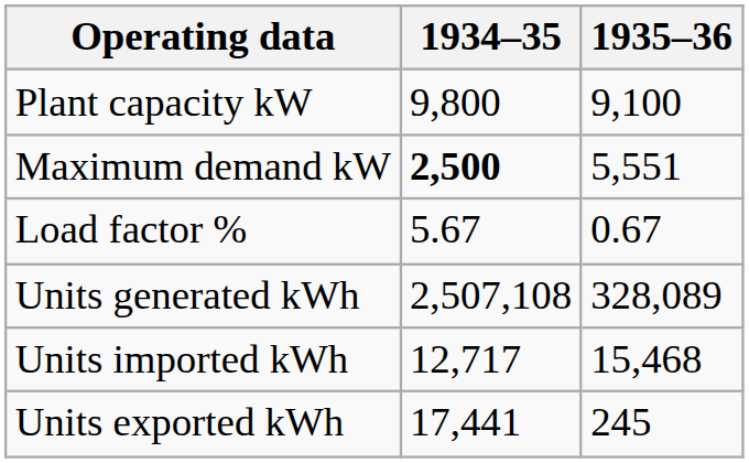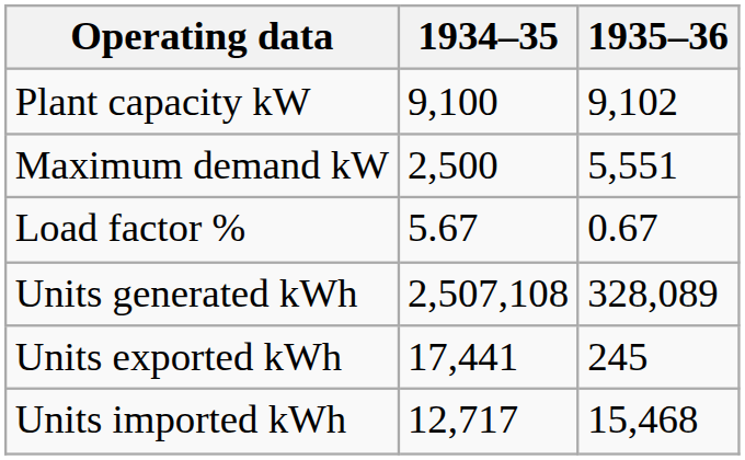 <table class="wikitable">
 <tr>
 <th>Operating  data</th>
 <th>1934–35</th>
 <th>1935–36</th>
 </tr>
 <tr>
 <td>Plant  capacity kW</td>
-<td>9,800</td>
 <td>9,100</td>
+<td>9,102</td>
 </tr>
 <tr>
 <td>Maximum  demand kW</td>
-<td><strong>2,500</strong></td>
+<td>2,500</td>
 <td>5,551</td>
 </tr>
 <tr>
 <td>Load  factor %</td>
 <td>5.67</td>
 <td>0.67</td>
 </tr>
 <tr>
 <td>Units  generated kWh</td>
 <td>2,507,108</td>
 <td>328,089</td>
 </tr>
 <tr>
+<td>Units  exported kWh</td>
+<td>17,441</td>
+<td>245</td>
+</tr>
+<tr>
 <td>Units  imported kWh</td>
 <td>12,717</td>
 <td>15,468</td>
 </tr>
-<tr>
-<td>Units  exported kWh</td>
-<td>17,441</td>
-<td>245</td>
-</tr>
 </table>
